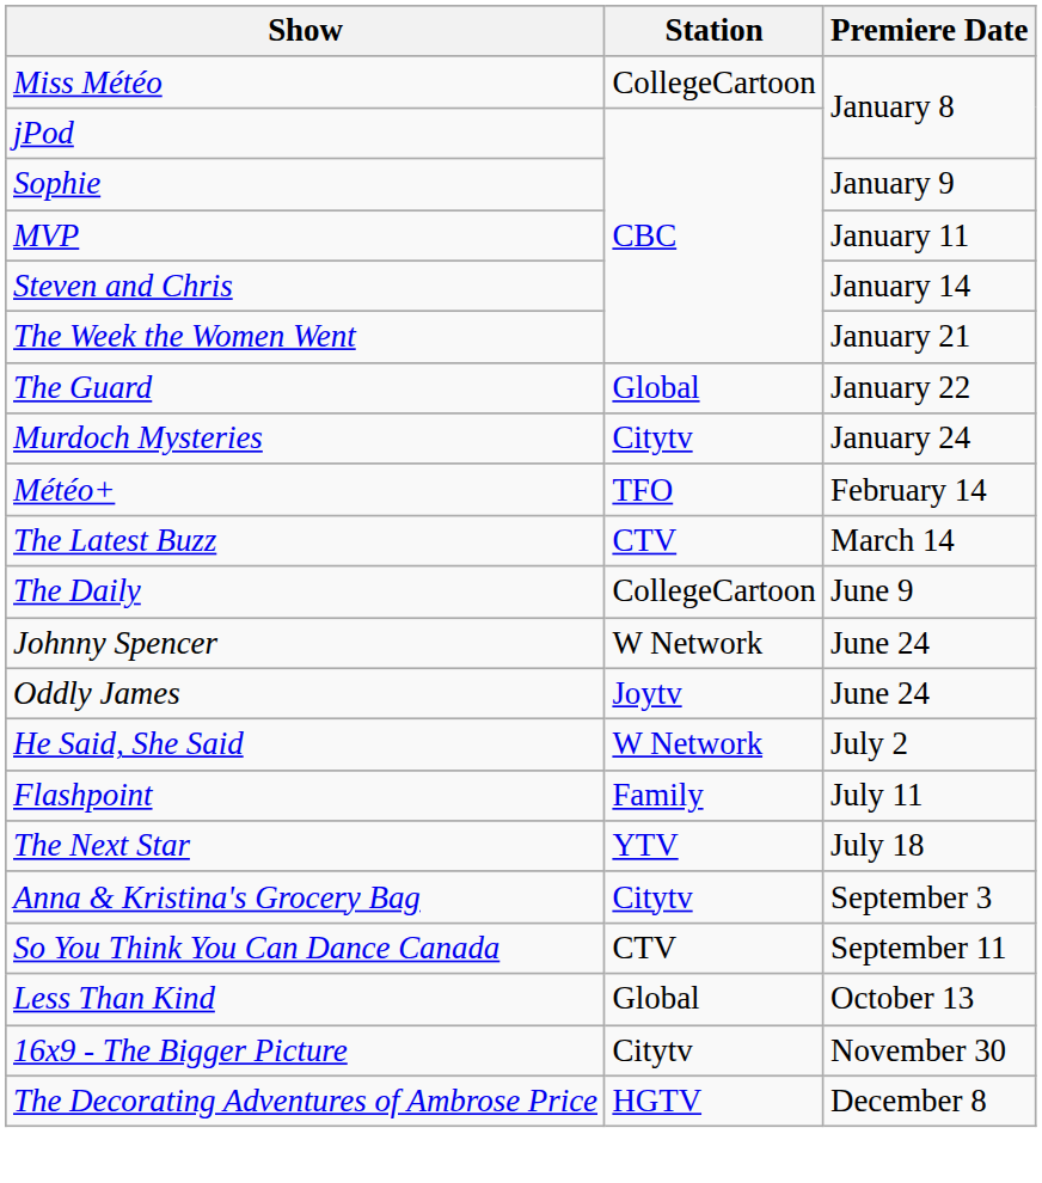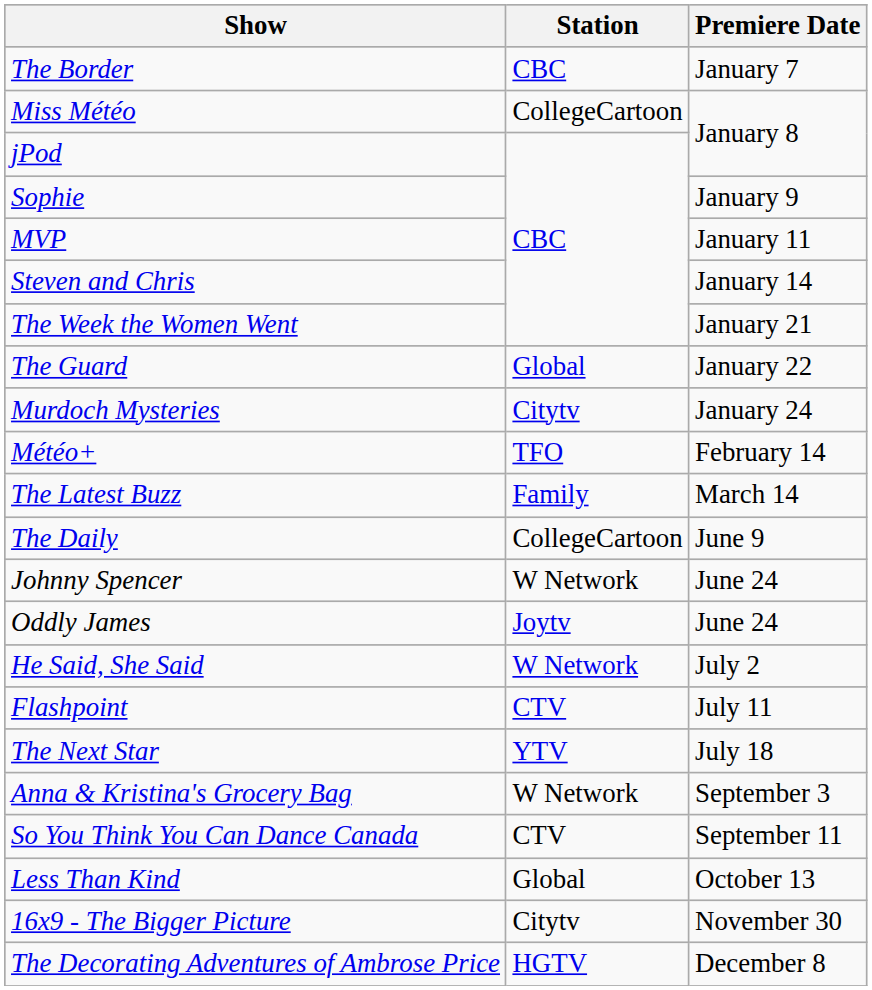 <table class="wikitable">
 <tr>
 <th>Show</th>
 <th>Station</th>
 <th>Premiere Date</th>
+</tr>
+<tr>
+<td><em><a href='#'>The Border</a></em></td>
+<td><a href='#'>CBC</a></td>
+<td>January 7</td>
 </tr>
 <tr>
 <td><em><a href='#'>Miss Météo</a></em></td>
 <td>CollegeCartoon</td>
 <td rowspan="2">January 8</td>
 </tr>
 <tr>
 <td><em><a href='#'>jPod</a></em></td>
 <td rowspan="5"><a href='#'>CBC</a></td>
 </tr>
 <tr>
 <td><em><a href='#'>Sophie</a></em></td>
 <td>January 9</td>
 </tr>
 <tr>
 <td><em><a href='#'>MVP</a></em></td>
 <td>January 11</td>
 </tr>
 <tr>
 <td><em><a href='#'>Steven and Chris</a></em></td>
 <td>January 14</td>
 </tr>
 <tr>
 <td><em><a href='#'>The Week the Women Went</a></em></td>
 <td>January 21</td>
 </tr>
 <tr>
 <td><em><a href='#'>The Guard</a></em></td>
 <td><a href='#'>Global</a></td>
 <td>January 22</td>
 </tr>
 <tr>
 <td><em><a href='#'>Murdoch Mysteries</a></em></td>
 <td><a href='#'>Citytv</a></td>
 <td>January 24</td>
 </tr>
 <tr>
 <td><em><a href='#'>Météo+</a></em></td>
 <td><a href='#'>TFO</a></td>
 <td>February 14</td>
 </tr>
 <tr>
 <td><em><a href='#'>The Latest Buzz</a></em></td>
-<td><a href='#'>CTV</a></td>
+<td><a href='#'>Family</a></td>
 <td>March 14</td>
 </tr>
 <tr>
 <td><em><a href='#'>The Daily</a></em></td>
 <td>CollegeCartoon</td>
 <td>June 9</td>
 </tr>
 <tr>
 <td><em>Johnny Spencer</em></td>
 <td>W Network</td>
 <td>June 24</td>
 </tr>
 <tr>
 <td><em>Oddly James</em></td>
 <td><a href='#'>Joytv</a></td>
 <td>June 24</td>
 </tr>
 <tr>
 <td><em><a href='#'>He Said, She Said</a></em></td>
 <td><a href='#'>W Network</a></td>
 <td>July 2</td>
 </tr>
 <tr>
 <td><em><a href='#'>Flashpoint</a></em></td>
-<td><a href='#'>Family</a></td>
+<td><a href='#'>CTV</a></td>
 <td>July 11</td>
 </tr>
 <tr>
 <td><em><a href='#'>The Next Star</a></em></td>
 <td><a href='#'>YTV</a></td>
 <td>July 18</td>
 </tr>
 <tr>
 <td><em><a href='#'>Anna & Kristina's Grocery Bag</a></em></td>
-<td><a href='#'>Citytv</a></td>
+<td>W Network</td>
 <td>September 3</td>
 </tr>
 <tr>
 <td><em><a href='#'>So You Think You Can Dance Canada</a></em></td>
 <td>CTV</td>
 <td>September 11</td>
 </tr>
 <tr>
 <td><em><a href='#'>Less Than Kind</a></em></td>
 <td>Global</td>
 <td>October 13</td>
 </tr>
 <tr>
 <td><em><a href='#'>16x9 - The Bigger Picture</a></em></td>
 <td>Citytv</td>
 <td>November 30</td>
 </tr>
 <tr>
 <td><em><a href='#'>The Decorating Adventures of Ambrose Price</a></em></td>
 <td><a href='#'>HGTV</a></td>
 <td>December 8</td>
 </tr>
 </table>
